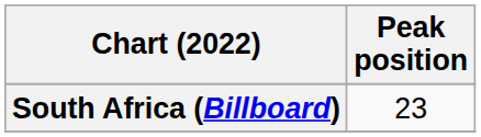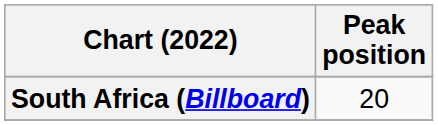 <table class="wikitable sortable plainrowheaders" style="text-align:center">
 <tr>
 <th scope="col">Chart (2022)</th>
 <th scope="col">Peak<br>position</th>
 </tr>
 <tr>
 </tr>
 <tr>
 </tr>
 <tr>
 </tr>
 <tr>
 </tr>
 <tr>
 </tr>
 <tr>
 </tr>
 <tr>
 <th scope="row">South Africa (<em><a href='#'>Billboard</a></em>)</th>
-<td>23</td>
+<td>20</td>
 </tr>
 <tr>
 </tr>
 <tr>
 </tr>
 <tr>
 </tr>
 </table>
